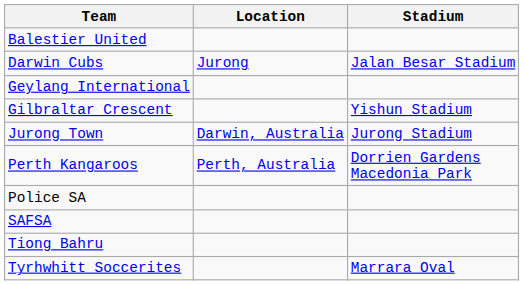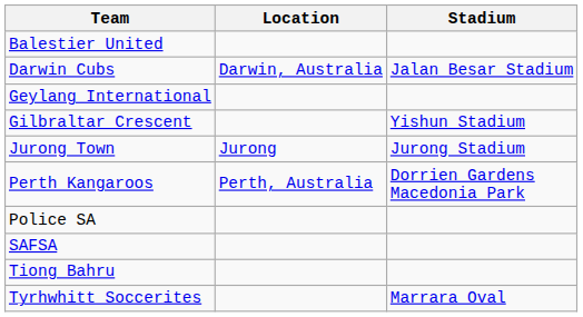 <table class="wikitable">
 <tr>
 <th>Team</th>
 <th>Location</th>
 <th>Stadium</th>
 </tr>
 <tr>
 <td><a href='#'>Balestier United</a></td>
 <td></td>
 <td></td>
 </tr>
 <tr>
 <td><a href='#'>Darwin Cubs</a></td>
-<td><a href='#'>Jurong</a></td>
+<td><a href='#'>Darwin, Australia</a></td>
 <td><a href='#'>Jalan Besar Stadium</a></td>
 </tr>
 <tr>
 <td><a href='#'>Geylang International</a></td>
 <td></td>
 <td></td>
 </tr>
 <tr>
 <td><a href='#'>Gilbraltar Crescent</a></td>
 <td></td>
 <td><a href='#'>Yishun Stadium</a></td>
 </tr>
 <tr>
 <td><a href='#'>Jurong Town</a></td>
-<td><a href='#'>Darwin, Australia</a></td>
+<td><a href='#'>Jurong</a></td>
 <td><a href='#'>Jurong Stadium</a></td>
 </tr>
 <tr>
 <td><a href='#'>Perth Kangaroos</a></td>
 <td><a href='#'>Perth, Australia</a></td>
 <td><a href='#'>Dorrien Gardens</a><br><a href='#'>Macedonia Park</a></td>
 </tr>
 <tr>
 <td>Police SA</td>
 <td></td>
 <td></td>
 </tr>
 <tr>
 <td><a href='#'>SAFSA</a></td>
 <td></td>
 <td></td>
 </tr>
 <tr>
 <td><a href='#'>Tiong Bahru</a></td>
 <td></td>
 <td></td>
 </tr>
 <tr>
 <td><a href='#'>Tyrhwhitt Soccerites</a></td>
 <td></td>
 <td><a href='#'>Marrara Oval</a></td>
 </tr>
 </table>
